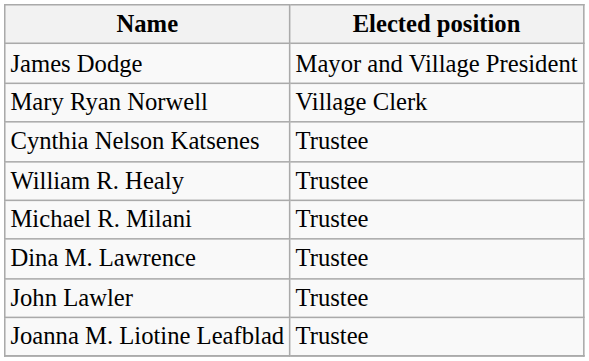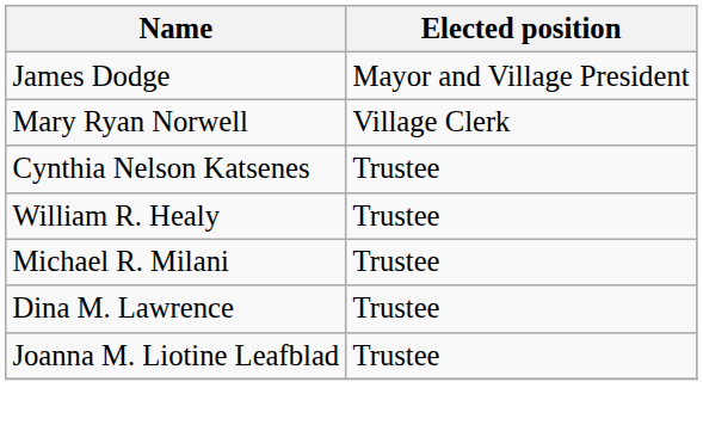 <table class="wikitable">
 <tr>
 <th>Name</th>
 <th>Elected position</th>
 </tr>
 <tr>
 <td>James Dodge</td>
 <td>Mayor and Village President</td>
 </tr>
 <tr>
 <td>Mary Ryan Norwell</td>
 <td>Village Clerk</td>
 </tr>
 <tr>
 <td>Cynthia Nelson Katsenes</td>
 <td>Trustee</td>
 </tr>
 <tr>
 <td>William R. Healy</td>
 <td>Trustee</td>
 </tr>
 <tr>
 <td>Michael R. Milani</td>
 <td>Trustee</td>
 </tr>
 <tr>
 <td>Dina M. Lawrence</td>
 <td>Trustee</td>
 </tr>
 <tr>
-<td>John Lawler</td>
-<td>Trustee</td>
-</tr>
-<tr>
 <td>Joanna M. Liotine Leafblad</td>
 <td>Trustee</td>
 </tr>
 <tr>
 </tr>
 </table>
